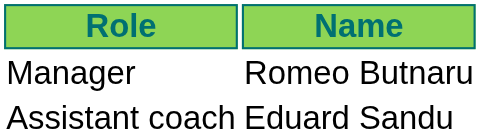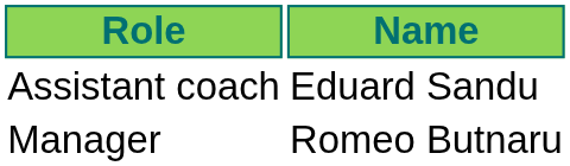 <table class="toccolours">
 <tr>
 <th style="background:#8ed555;color:#007072;border:1px solid #007072;">Role</th>
 <th style="background:#8ed555;color:#007072;border:1px solid #007072;">Name</th>
 </tr>
 <tr>
+<td>Assistant coach</td>
+<td> Eduard Sandu</td>
+</tr>
+<tr>
 <td>Manager</td>
 <td> Romeo Butnaru</td>
 </tr>
 <tr>
-<td>Assistant coach</td>
-<td> Eduard Sandu</td>
-</tr>
-<tr>
 </tr>
 </table>
